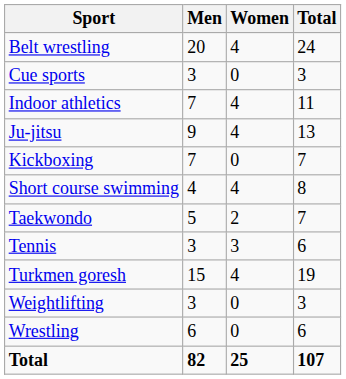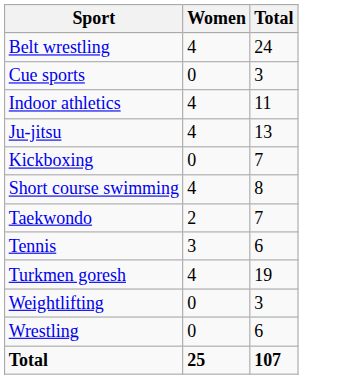 <table class="wikitable sortable">
 <tr>
 <th>Sport</th>
-<th>Men</th>
 <th>Women</th>
 <th>Total</th>
 </tr>
 <tr>
 <td><a href='#'>Belt wrestling</a></td>
-<td>20</td>
 <td>4</td>
 <td>24</td>
 </tr>
 <tr>
 <td><a href='#'>Cue sports</a></td>
-<td>3</td>
 <td>0</td>
 <td>3</td>
 </tr>
 <tr>
 <td><a href='#'>Indoor athletics</a></td>
-<td>7</td>
 <td>4</td>
 <td>11</td>
 </tr>
 <tr>
 <td><a href='#'>Ju-jitsu</a></td>
-<td>9</td>
 <td>4</td>
 <td>13</td>
 </tr>
 <tr>
 <td><a href='#'>Kickboxing</a></td>
-<td>7</td>
 <td>0</td>
 <td>7</td>
 </tr>
 <tr>
 <td><a href='#'>Short course swimming</a></td>
 <td>4</td>
-<td>4</td>
 <td>8</td>
 </tr>
 <tr>
 <td><a href='#'>Taekwondo</a></td>
-<td>5</td>
 <td>2</td>
 <td>7</td>
 </tr>
 <tr>
 <td><a href='#'>Tennis</a></td>
 <td>3</td>
-<td>3</td>
 <td>6</td>
 </tr>
 <tr>
 <td><a href='#'>Turkmen goresh</a></td>
-<td>15</td>
 <td>4</td>
 <td>19</td>
 </tr>
 <tr>
 <td><a href='#'>Weightlifting</a></td>
-<td>3</td>
 <td>0</td>
 <td>3</td>
 </tr>
 <tr>
 <td><a href='#'>Wrestling</a></td>
-<td>6</td>
 <td>0</td>
 <td>6</td>
 </tr>
 <tr>
 <td><strong>Total</strong></td>
-<td><strong>82</strong></td>
 <td><strong>25</strong></td>
 <td><strong>107</strong></td>
 </tr>
 </table>
